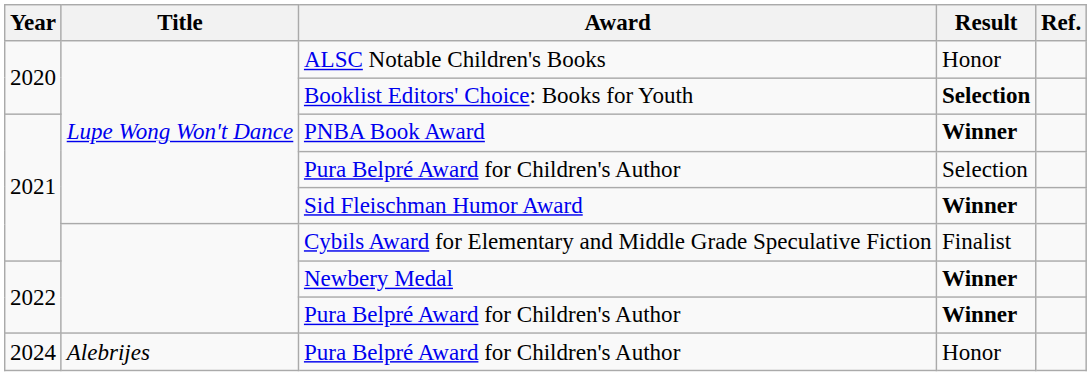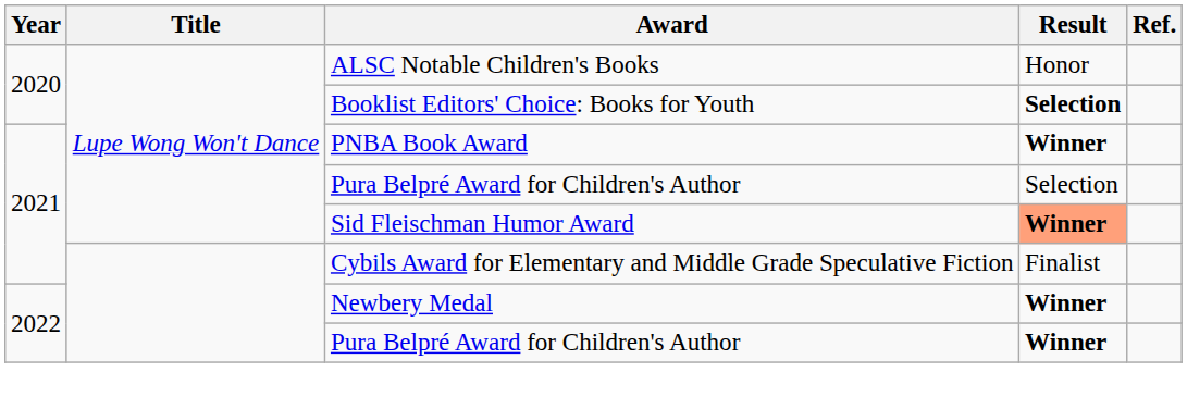 <table class="wikitable sortable mw-collapsible">
 <tr>
 <th>Year</th>
 <th>Title</th>
 <th>Award</th>
 <th>Result</th>
 <th>Ref.</th>
 </tr>
 <tr>
 <td rowspan="2">2020</td>
 <td rowspan="5"><em><a href='#'>Lupe Wong Won't Dance</a></em></td>
 <td><a href='#'>ALSC</a> Notable Children's Books</td>
 <td>Honor</td>
 <td></td>
 </tr>
 <tr>
 <td><a href='#'>Booklist Editors' Choice</a>: Books for Youth</td>
 <td><strong>Selection</strong></td>
 <td></td>
 </tr>
 <tr>
 <td rowspan="4">2021</td>
 <td><a href='#'>PNBA Book Award</a></td>
 <td><strong>Winner</strong></td>
 <td></td>
 </tr>
 <tr>
 <td><a href='#'>Pura Belpré Award</a> for Children's Author</td>
 <td>Selection</td>
 <td></td>
 </tr>
 <tr>
 <td><a href='#'>Sid Fleischman Humor Award</a></td>
-<td><strong>Winner</strong></td>
+<td style="background: lightsalmon;"><strong>Winner</strong></td>
 <td></td>
 </tr>
 <tr>
 <td rowspan="3"><em></em></td>
 <td><a href='#'>Cybils Award</a> for Elementary and Middle Grade Speculative Fiction</td>
 <td>Finalist</td>
 <td></td>
 </tr>
 <tr>
 <td rowspan="2">2022</td>
 <td><a href='#'>Newbery Medal</a></td>
 <td><strong>Winner</strong></td>
 <td></td>
 </tr>
 <tr>
 <td><a href='#'>Pura Belpré Award</a> for Children's Author</td>
 <td><strong>Winner</strong></td>
 <td></td>
 </tr>
-<tr>
-<td>2024</td>
-<td><em>Alebrijes</em></td>
-<td><a href='#'>Pura Belpré Award</a> for Children's Author</td>
-<td>Honor</td>
-<td></td>
-</tr>
 </table>
